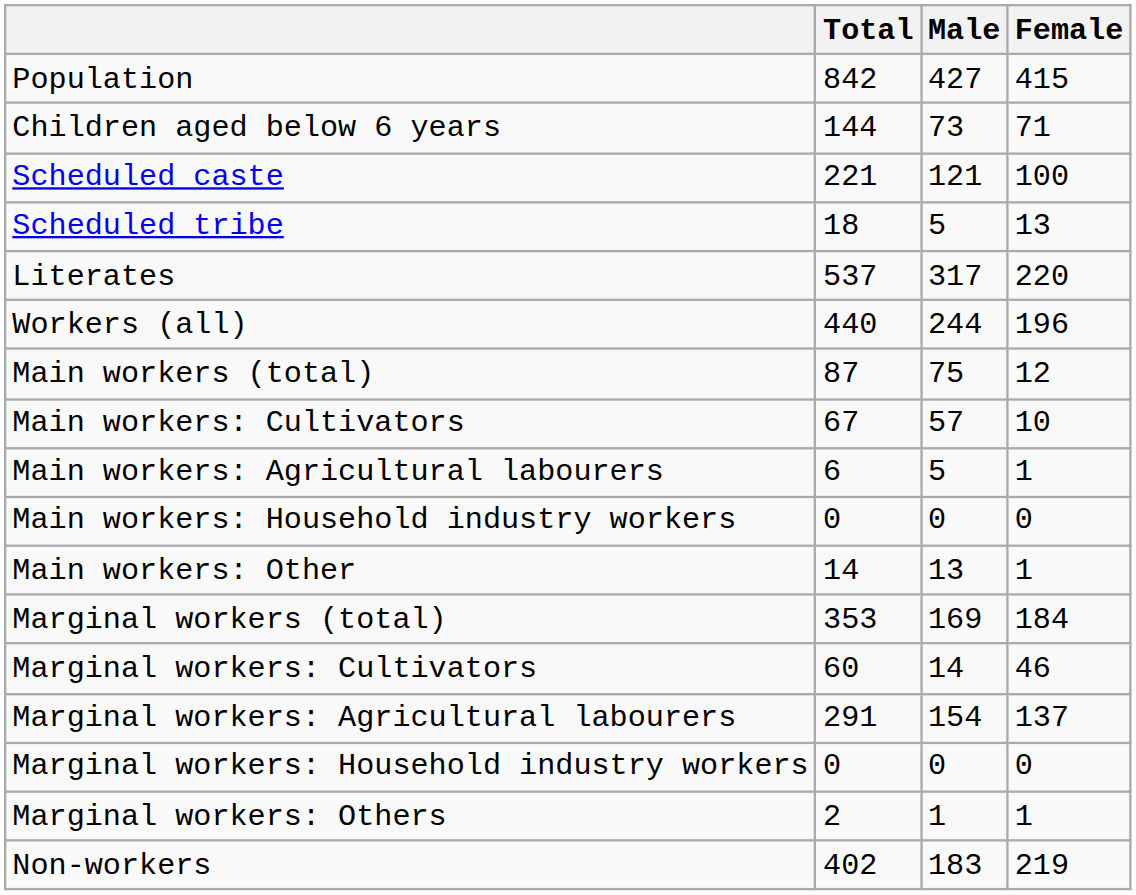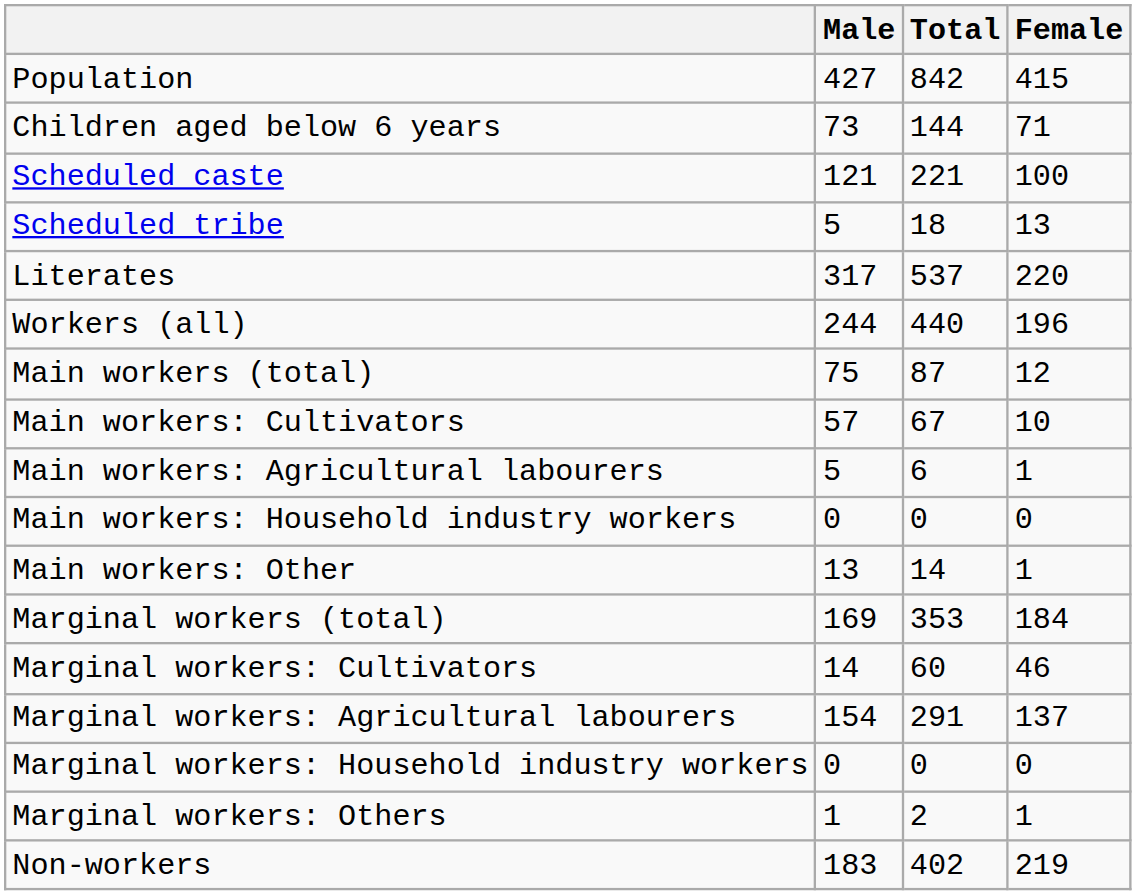 <table class="wikitable sortable">
 <tr>
 <th></th>
+<th>Male</th>
 <th>Total</th>
-<th>Male</th>
 <th>Female</th>
 </tr>
 <tr>
 <td>Population</td>
+<td>427</td>
 <td>842</td>
-<td>427</td>
 <td>415</td>
 </tr>
 <tr>
 <td>Children aged below 6 years</td>
+<td>73</td>
 <td>144</td>
-<td>73</td>
 <td>71</td>
 </tr>
 <tr>
 <td><a href='#'>Scheduled caste</a></td>
+<td>121</td>
 <td>221</td>
-<td>121</td>
 <td>100</td>
 </tr>
 <tr>
 <td><a href='#'>Scheduled tribe</a></td>
+<td>5</td>
 <td>18</td>
-<td>5</td>
 <td>13</td>
 </tr>
 <tr>
 <td>Literates</td>
+<td>317</td>
 <td>537</td>
-<td>317</td>
 <td>220</td>
 </tr>
 <tr>
 <td>Workers (all)</td>
+<td>244</td>
 <td>440</td>
-<td>244</td>
 <td>196</td>
 </tr>
 <tr>
 <td>Main workers (total)</td>
+<td>75</td>
 <td>87</td>
-<td>75</td>
 <td>12</td>
 </tr>
 <tr>
 <td>Main workers: Cultivators</td>
+<td>57</td>
 <td>67</td>
-<td>57</td>
 <td>10</td>
 </tr>
 <tr>
 <td>Main workers: Agricultural labourers</td>
+<td>5</td>
 <td>6</td>
-<td>5</td>
 <td>1</td>
 </tr>
 <tr>
 <td>Main workers: Household industry workers</td>
 <td>0</td>
 <td>0</td>
 <td>0</td>
 </tr>
 <tr>
 <td>Main workers: Other</td>
+<td>13</td>
 <td>14</td>
-<td>13</td>
 <td>1</td>
 </tr>
 <tr>
 <td>Marginal workers (total)</td>
+<td>169</td>
 <td>353</td>
-<td>169</td>
 <td>184</td>
 </tr>
 <tr>
 <td>Marginal workers: Cultivators</td>
+<td>14</td>
 <td>60</td>
-<td>14</td>
 <td>46</td>
 </tr>
 <tr>
 <td>Marginal workers: Agricultural labourers</td>
+<td>154</td>
 <td>291</td>
-<td>154</td>
 <td>137</td>
 </tr>
 <tr>
 <td>Marginal workers: Household industry workers</td>
 <td>0</td>
 <td>0</td>
 <td>0</td>
 </tr>
 <tr>
 <td>Marginal workers: Others</td>
+<td>1</td>
 <td>2</td>
-<td>1</td>
 <td>1</td>
 </tr>
 <tr>
 <td>Non-workers</td>
+<td>183</td>
 <td>402</td>
-<td>183</td>
 <td>219</td>
 </tr>
 </table>
